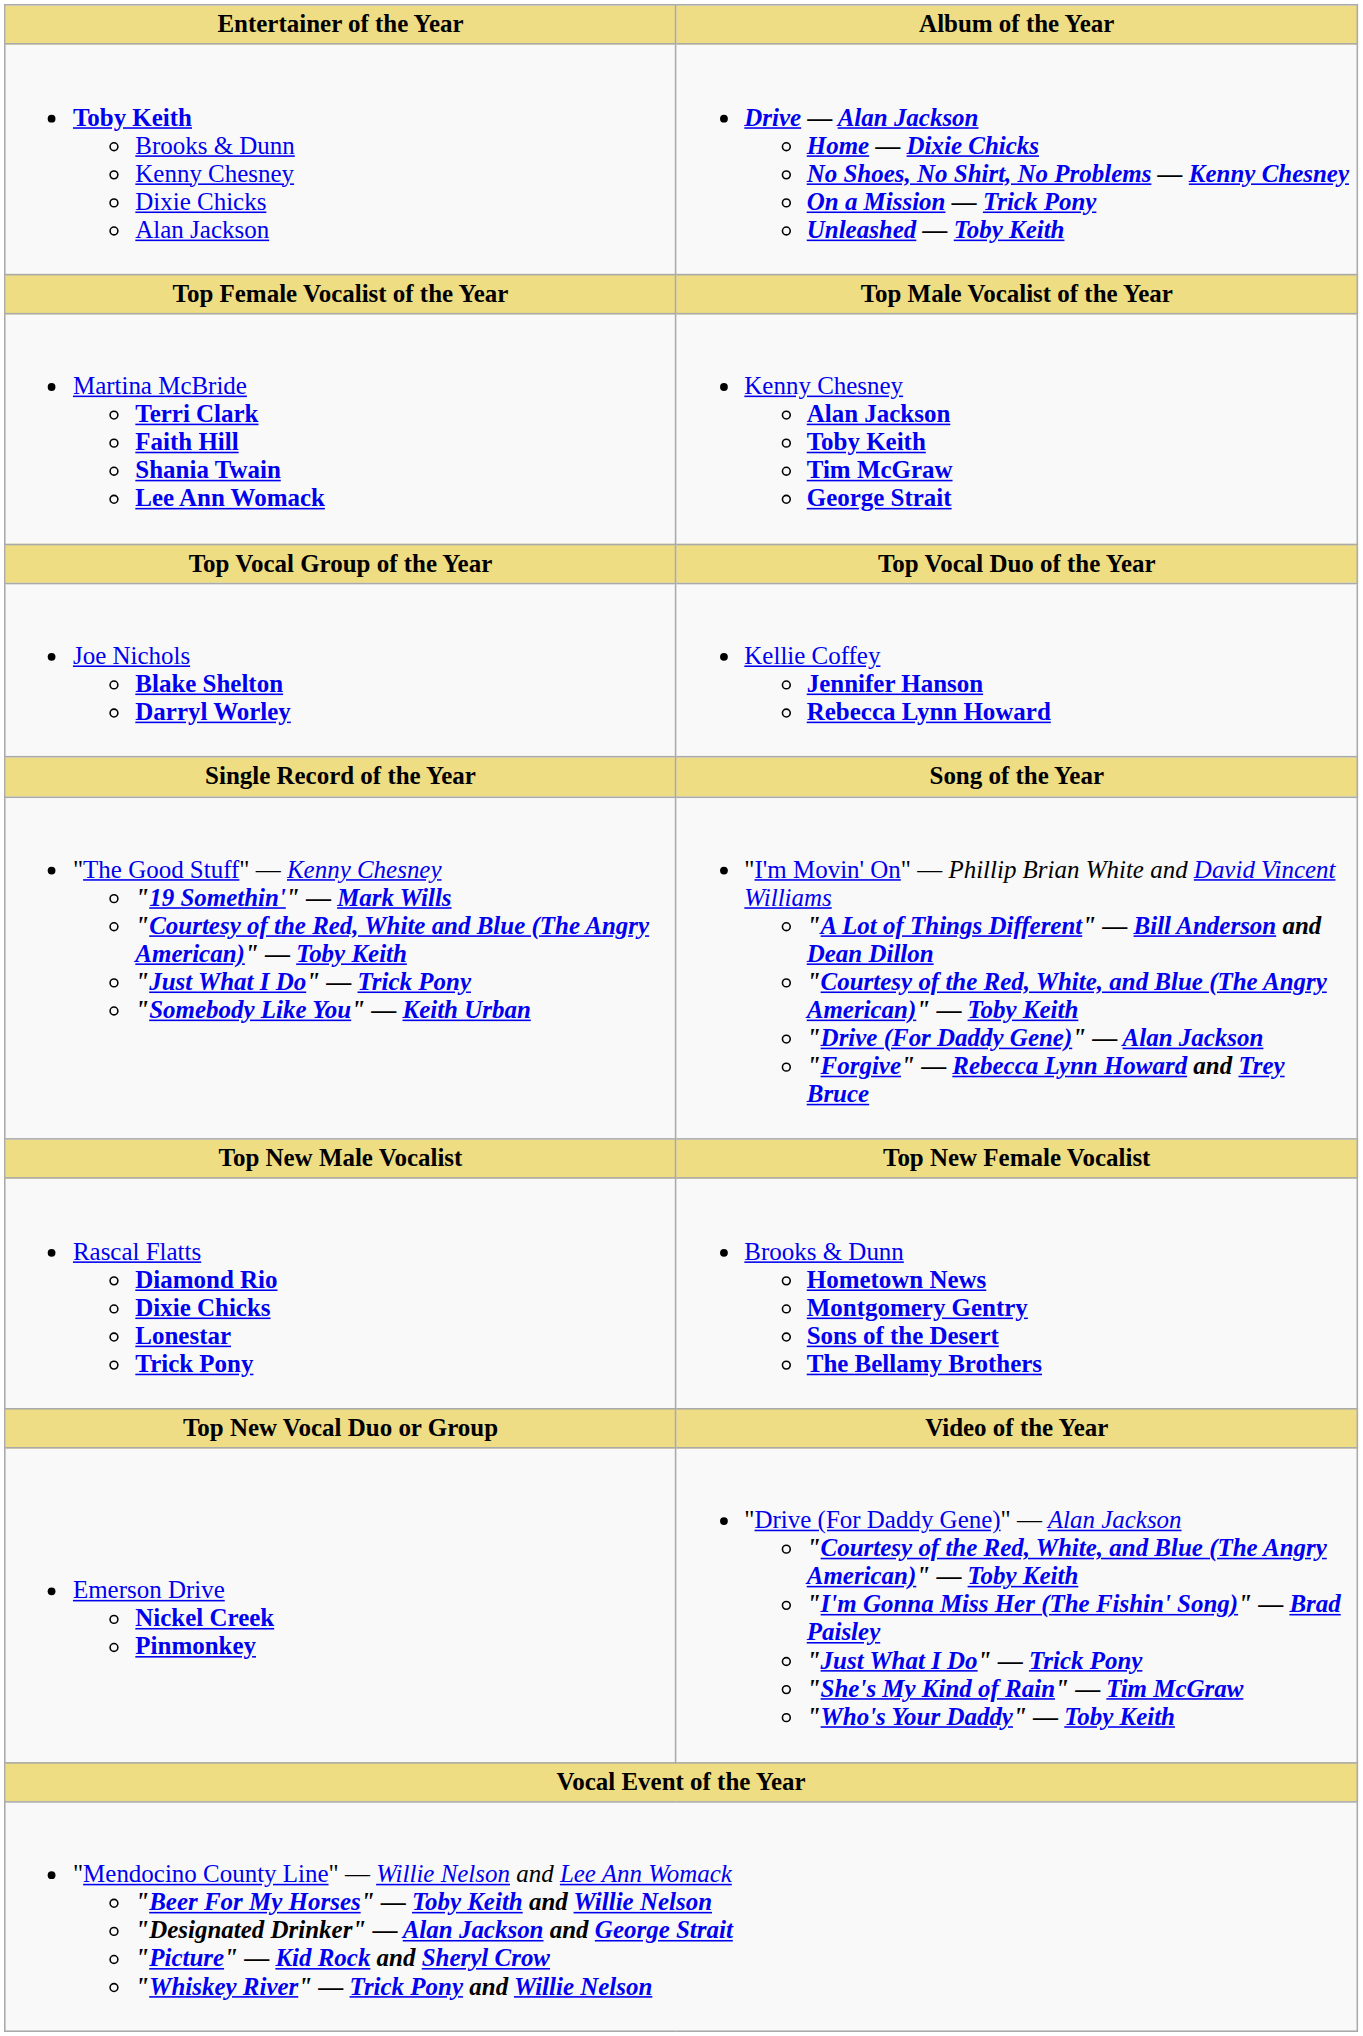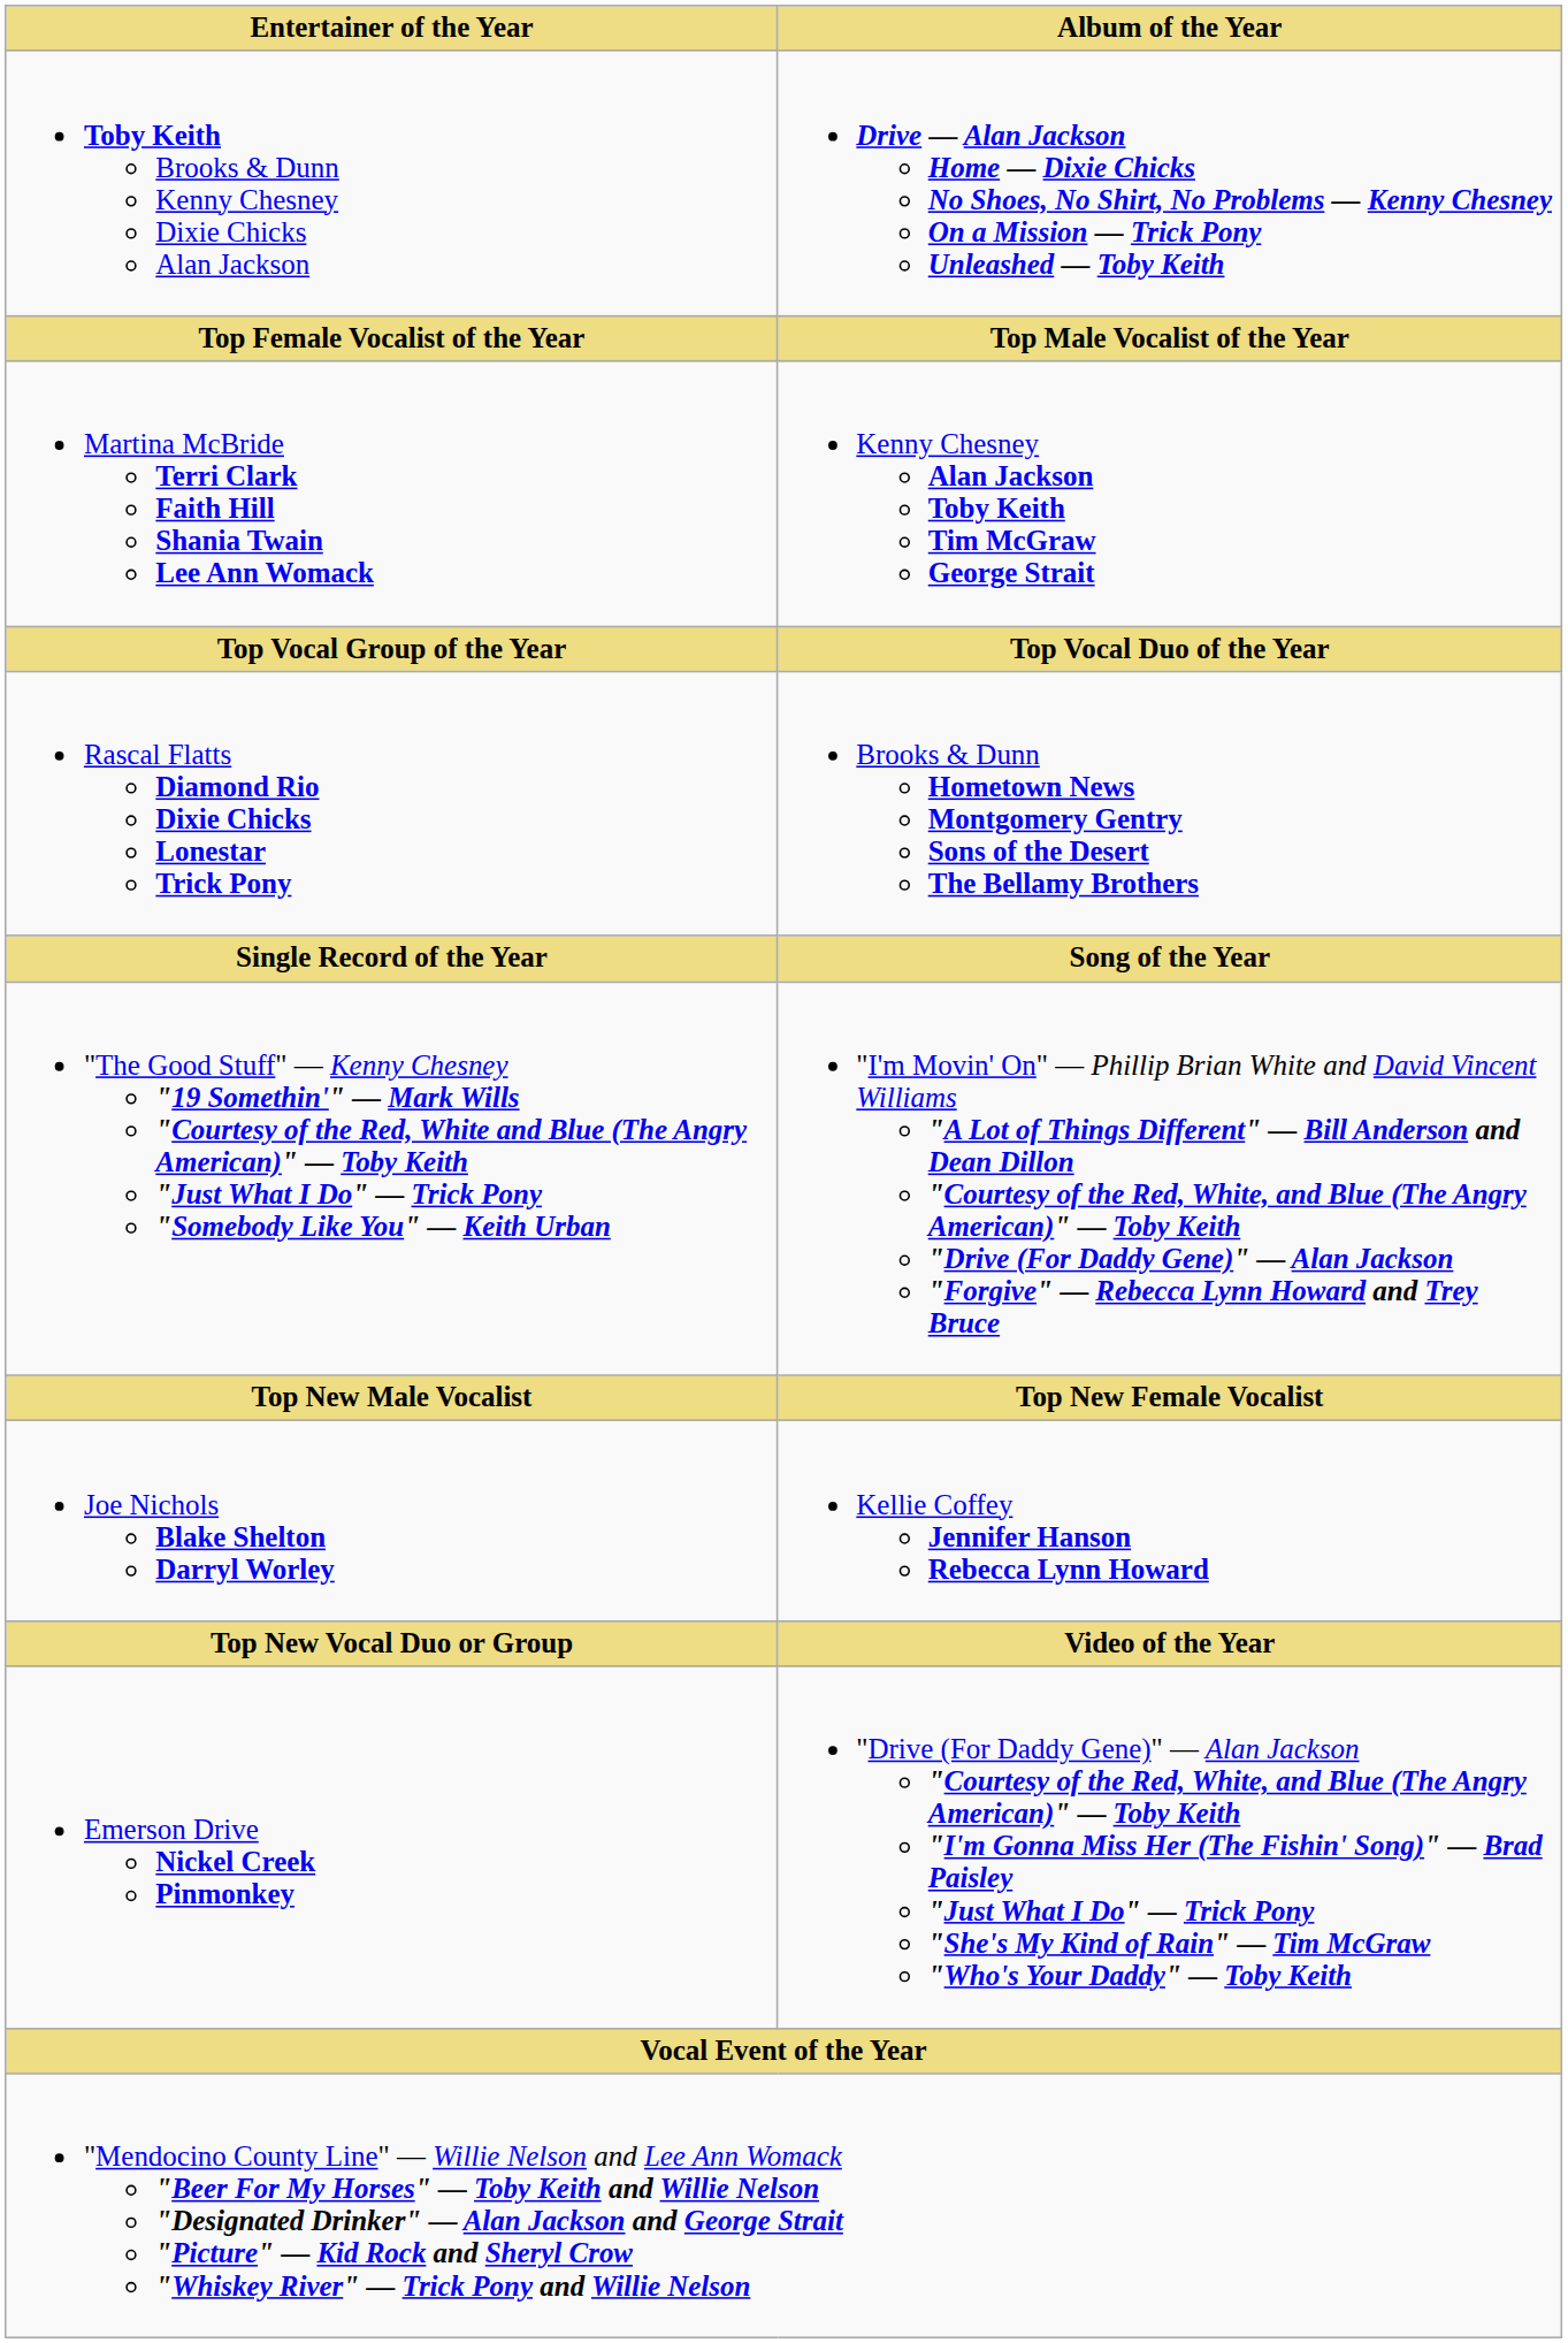 <table class="wikitable">
 <tr>
 <th style="background:#EEDD85; width=50%">Entertainer of the Year</th>
 <th style="background:#EEDD85; width=50%">Album of the Year</th>
 </tr>
 <tr>
 <td valign="top"><br><ul><li><strong><a href='#'>Toby Keith</a></strong><ul><li><a href='#'>Brooks & Dunn</a></li><li><a href='#'>Kenny Chesney</a></li><li><a href='#'>Dixie Chicks</a></li><li><a href='#'>Alan Jackson</a></li></ul></li></ul></td>
 <td valign="top"><br><ul><li><strong><em><a href='#'>Drive</a> —<em> <a href='#'>Alan Jackson</a><strong><ul><li></em><a href='#'>Home</a> —<em> <a href='#'>Dixie Chicks</a></li><li></em><a href='#'>No Shoes, No Shirt, No Problems</a> —<em> <a href='#'>Kenny Chesney</a></li><li></em><a href='#'>On a Mission</a> —<em> <a href='#'>Trick Pony</a></li><li></em><a href='#'>Unleashed</a> —<em> <a href='#'>Toby Keith</a></li></ul></li></ul></td>
 </tr>
 <tr>
 <th style="background:#EEDD82; width=50%">Top Female Vocalist of the Year</th>
 <th style="background:#EEDD82; width=50%">Top Male Vocalist of the Year</th>
 </tr>
 <tr>
 <td valign="top"><br><ul><li></strong><a href='#'>Martina McBride</a><strong><ul><li><a href='#'>Terri Clark</a></li><li><a href='#'>Faith Hill</a></li><li><a href='#'>Shania Twain</a></li><li><a href='#'>Lee Ann Womack</a></li></ul></li></ul></td>
 <td valign="top"><br><ul><li></strong><a href='#'>Kenny Chesney</a><strong><ul><li><a href='#'>Alan Jackson</a></li><li><a href='#'>Toby Keith</a></li><li><a href='#'>Tim McGraw</a></li><li><a href='#'>George Strait</a></li></ul></li></ul></td>
 </tr>
 <tr>
 <th style="background:#EEDD82; width=50%">Top Vocal Group of the Year</th>
 <th style="background:#EEDD82; width=50%">Top Vocal Duo of the Year</th>
 </tr>
 <tr>
-<td valign="top"><br><ul><li></strong><a href='#'>Joe Nichols</a><strong><ul><li><a href='#'>Blake Shelton</a></li><li><a href='#'>Darryl Worley</a></li></ul></li></ul></td>
-<td valign="top"><br><ul><li></strong><a href='#'>Kellie Coffey</a><strong><ul><li><a href='#'>Jennifer Hanson</a></li><li><a href='#'>Rebecca Lynn Howard</a></li></ul></li></ul></td>
+<td valign="top"><br><ul><li></strong><a href='#'>Rascal Flatts</a><strong><ul><li><a href='#'>Diamond Rio</a></li><li><a href='#'>Dixie Chicks</a></li><li><a href='#'>Lonestar</a></li><li><a href='#'>Trick Pony</a></li></ul></li></ul></td>
+<td valign="top"><br><ul><li></strong><a href='#'>Brooks & Dunn</a><strong><ul><li><a href='#'>Hometown News</a></li><li><a href='#'>Montgomery Gentry</a></li><li><a href='#'>Sons of the Desert</a></li><li><a href='#'>The Bellamy Brothers</a></li></ul></li></ul></td>
 </tr>
 <tr>
 <th style="background:#EEDD82; width=50%">Single Record of the Year</th>
 <th style="background:#EEDD82; width=50%">Song of the Year</th>
 </tr>
 <tr>
 <td valign="top"><br><ul><li></strong>"<a href='#'>The Good Stuff</a>" </em>—<em> <a href='#'>Kenny Chesney</a><strong><ul><li>"<a href='#'>19 Somethin'</a>" </em>—<em> <a href='#'>Mark Wills</a></li><li>"<a href='#'>Courtesy of the Red, White and Blue (The Angry American)</a>" </em>—<em> <a href='#'>Toby Keith</a></li><li>"<a href='#'>Just What I Do</a>" </em>—<em> <a href='#'>Trick Pony</a></li><li>"<a href='#'>Somebody Like You</a>" </em>—<em> <a href='#'>Keith Urban</a></li></ul></li></ul></td>
 <td valign="top"><br><ul><li></strong>"<a href='#'>I'm Movin' On</a>" </em>—<em> Phillip Brian White and <a href='#'>David Vincent Williams</a><strong><ul><li>"<a href='#'>A Lot of Things Different</a>" </em>—<em> <a href='#'>Bill Anderson</a> and <a href='#'>Dean Dillon</a></li><li>"<a href='#'>Courtesy of the Red, White, and Blue (The Angry American)</a>" </em>—<em> <a href='#'>Toby Keith</a></li><li>"<a href='#'>Drive (For Daddy Gene)</a>" </em>—<em> <a href='#'>Alan Jackson</a></li><li>"<a href='#'>Forgive</a>" </em>—<em> <a href='#'>Rebecca Lynn Howard</a> and <a href='#'>Trey Bruce</a></li></ul></li></ul></td>
 </tr>
 <tr>
 <th style="background:#EEDD82; width=50%">Top New Male Vocalist</th>
 <th style="background:#EEDD82; width=50%">Top New Female Vocalist</th>
 </tr>
 <tr>
-<td valign="top"><br><ul><li></strong><a href='#'>Rascal Flatts</a><strong><ul><li><a href='#'>Diamond Rio</a></li><li><a href='#'>Dixie Chicks</a></li><li><a href='#'>Lonestar</a></li><li><a href='#'>Trick Pony</a></li></ul></li></ul></td>
-<td valign="top"><br><ul><li></strong><a href='#'>Brooks & Dunn</a><strong><ul><li><a href='#'>Hometown News</a></li><li><a href='#'>Montgomery Gentry</a></li><li><a href='#'>Sons of the Desert</a></li><li><a href='#'>The Bellamy Brothers</a></li></ul></li></ul></td>
+<td valign="top"><br><ul><li></strong><a href='#'>Joe Nichols</a><strong><ul><li><a href='#'>Blake Shelton</a></li><li><a href='#'>Darryl Worley</a></li></ul></li></ul></td>
+<td valign="top"><br><ul><li></strong><a href='#'>Kellie Coffey</a><strong><ul><li><a href='#'>Jennifer Hanson</a></li><li><a href='#'>Rebecca Lynn Howard</a></li></ul></li></ul></td>
 </tr>
 <tr>
 <th style="background:#EEDD85; width=50%">Top New Vocal Duo or Group</th>
 <th style="background:#EEDD85; width=50%">Video of the Year</th>
 </tr>
 <tr>
 <td><br><ul><li></strong><a href='#'>Emerson Drive</a><strong><ul><li><a href='#'>Nickel Creek</a></li><li><a href='#'>Pinmonkey</a></li></ul></li></ul></td>
 <td><br><ul><li></strong>"<a href='#'>Drive (For Daddy Gene)</a>" </em>—<em> <a href='#'>Alan Jackson</a><strong><ul><li>"<a href='#'>Courtesy of the Red, White, and Blue (The Angry American)</a>" </em>—<em> <a href='#'>Toby Keith</a></li><li>"<a href='#'>I'm Gonna Miss Her (The Fishin' Song)</a>" </em>—<em> <a href='#'>Brad Paisley</a></li><li>"<a href='#'>Just What I Do</a>" </em>—<em> <a href='#'>Trick Pony</a></li><li>"<a href='#'>She's My Kind of Rain</a>" </em>—<em> <a href='#'>Tim McGraw</a></li><li>"<a href='#'>Who's Your Daddy</a>" </em>—<em> <a href='#'>Toby Keith</a></li></ul></li></ul></td>
 </tr>
 <tr>
 <th colspan="2" style="background:#EEDD82; width=50%">Vocal Event of the Year</th>
 </tr>
 <tr>
 <td colspan="2"><br><ul><li></strong>"<a href='#'>Mendocino County Line</a>" </em>—<em> <a href='#'>Willie Nelson</a> and <a href='#'>Lee Ann Womack</a><strong><ul><li>"<a href='#'>Beer For My Horses</a>" </em>—<em> <a href='#'>Toby Keith</a> and <a href='#'>Willie Nelson</a></li><li>"Designated Drinker" </em>—<em> <a href='#'>Alan Jackson</a> and <a href='#'>George Strait</a></li><li>"<a href='#'>Picture</a>" </em>—<em> <a href='#'>Kid Rock</a> and <a href='#'>Sheryl Crow</a></li><li>"<a href='#'>Whiskey River</a>" </em>—<em> <a href='#'>Trick Pony</a> and <a href='#'>Willie Nelson</a></li></ul></li></ul></td>
 </tr>
 </table>
